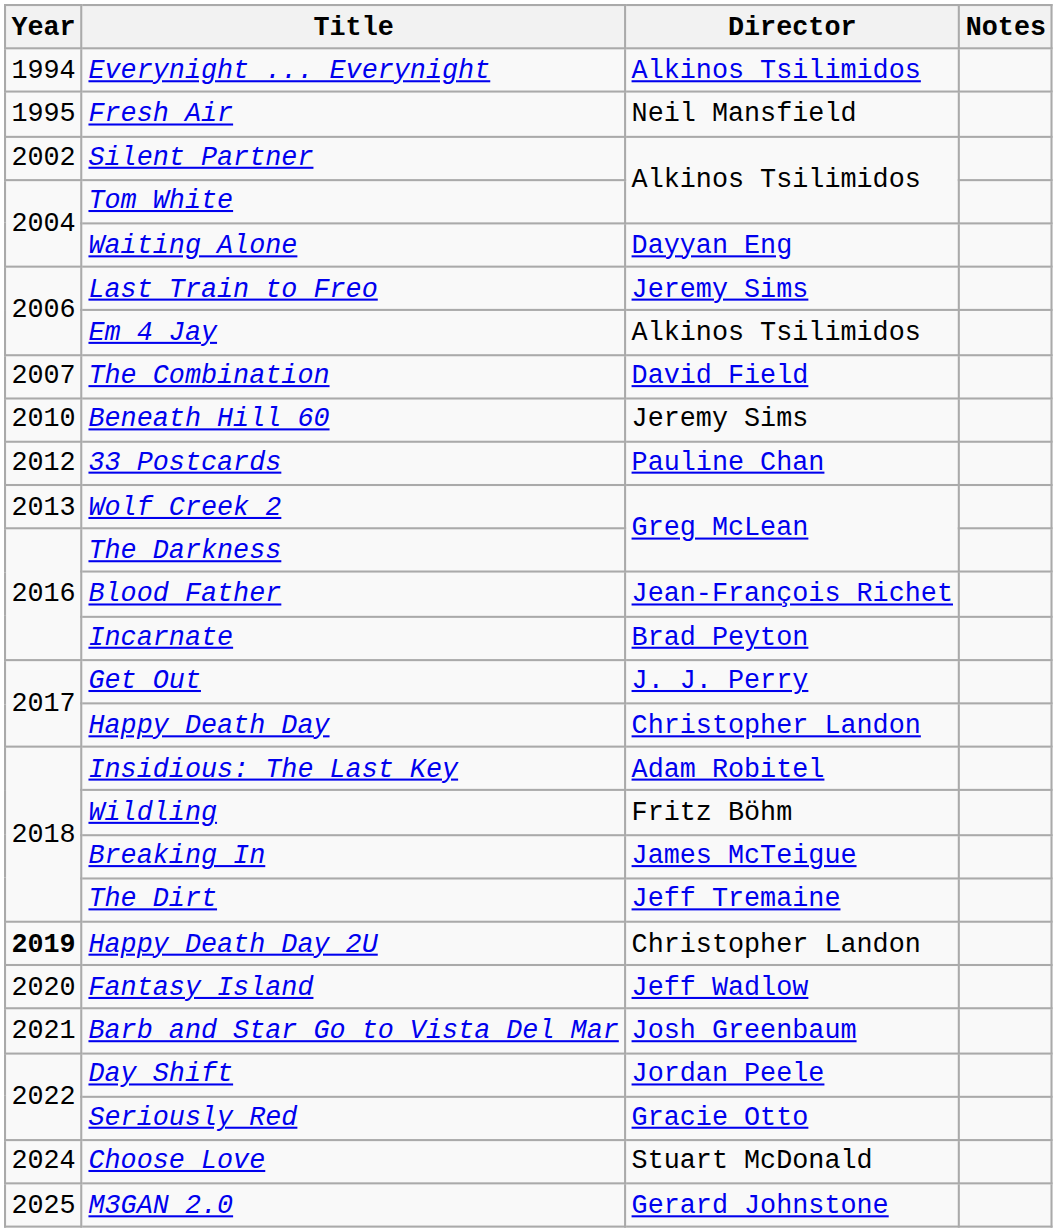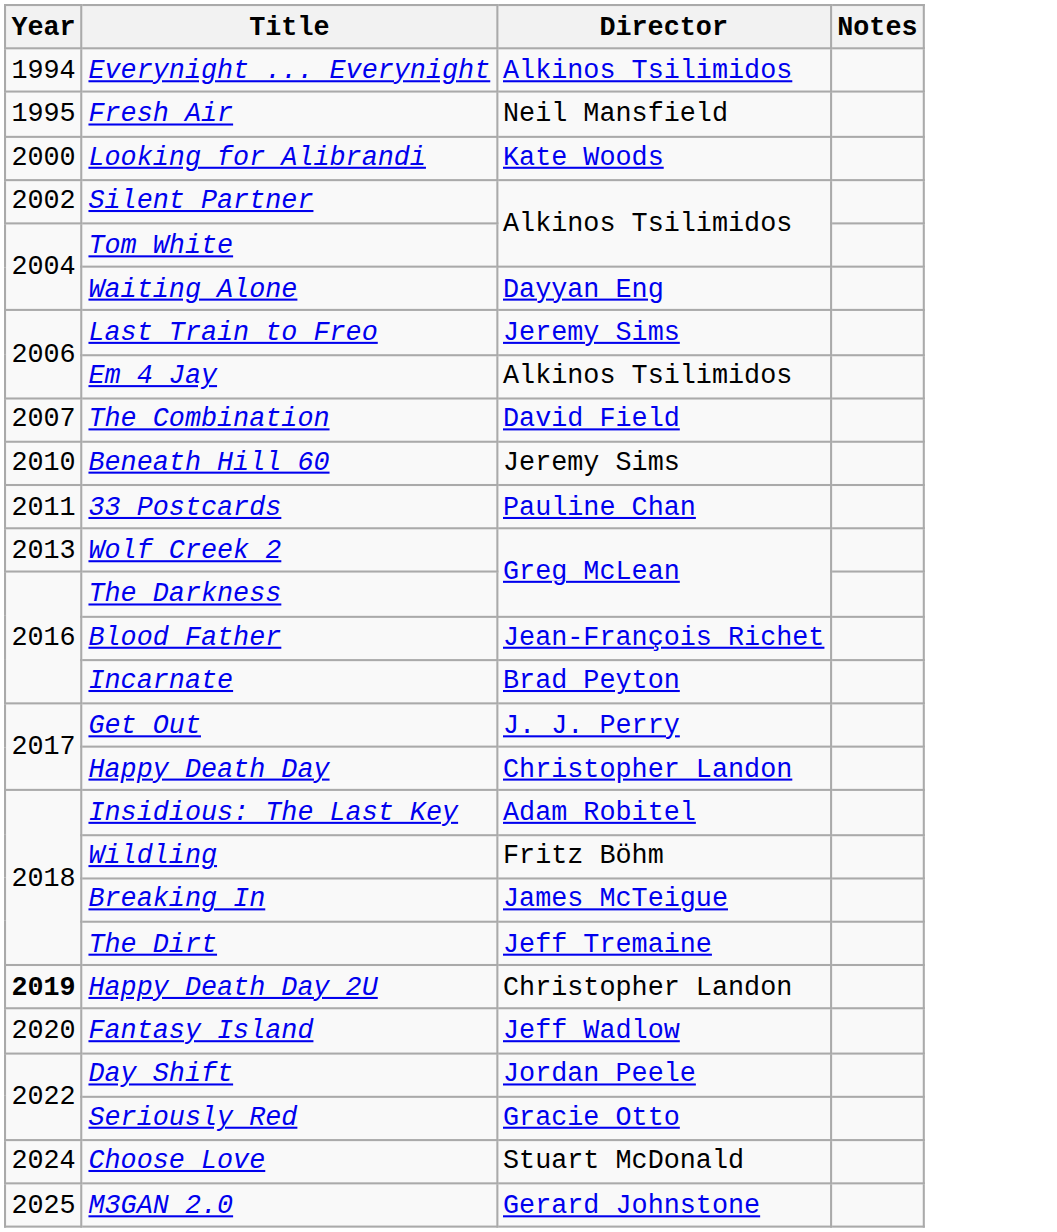 <table class="wikitable">
 <tr>
 <th>Year</th>
 <th>Title</th>
 <th>Director</th>
 <th>Notes</th>
 </tr>
 <tr>
 <td>1994</td>
 <td><em><a href='#'>Everynight ... Everynight</a></em></td>
 <td><a href='#'>Alkinos Tsilimidos</a></td>
 <td></td>
 </tr>
 <tr>
 <td>1995</td>
 <td><em><a href='#'>Fresh Air</a></em></td>
 <td>Neil Mansfield</td>
+<td></td>
+</tr>
+<tr>
+<td>2000</td>
+<td><em><a href='#'>Looking for Alibrandi</a></em></td>
+<td><a href='#'>Kate Woods</a></td>
 <td></td>
 </tr>
 <tr>
 <td>2002</td>
 <td><em><a href='#'>Silent Partner</a></em></td>
 <td rowspan=2>Alkinos Tsilimidos</td>
 <td></td>
 </tr>
 <tr>
 <td rowspan=2>2004</td>
 <td><em><a href='#'>Tom White</a></em></td>
 <td></td>
 </tr>
 <tr>
 <td><em><a href='#'>Waiting Alone</a></em></td>
 <td><a href='#'>Dayyan Eng</a></td>
 <td></td>
 </tr>
 <tr>
 <td rowspan=2>2006</td>
 <td><em><a href='#'>Last Train to Freo</a></em></td>
 <td><a href='#'>Jeremy Sims</a></td>
 <td></td>
 </tr>
 <tr>
 <td><em><a href='#'>Em 4 Jay</a></em></td>
 <td>Alkinos Tsilimidos</td>
 <td></td>
 </tr>
 <tr>
 <td>2007</td>
 <td><em><a href='#'>The Combination</a></em></td>
 <td><a href='#'>David Field</a></td>
 <td></td>
 </tr>
 <tr>
 <td>2010</td>
 <td><em><a href='#'>Beneath Hill 60</a></em></td>
 <td>Jeremy Sims</td>
 <td></td>
 </tr>
 <tr>
-<td>2012</td>
+<td>2011</td>
 <td><em><a href='#'>33 Postcards</a></em></td>
 <td><a href='#'>Pauline Chan</a></td>
 <td></td>
 </tr>
 <tr>
 <td>2013</td>
 <td><em><a href='#'>Wolf Creek 2</a></em></td>
 <td rowspan=2><a href='#'>Greg McLean</a></td>
 <td></td>
 </tr>
 <tr>
 <td rowspan=3>2016</td>
 <td><em><a href='#'>The Darkness</a></em></td>
 <td></td>
 </tr>
 <tr>
 <td><em><a href='#'>Blood Father</a></em></td>
 <td><a href='#'>Jean-François Richet</a></td>
 <td></td>
 </tr>
 <tr>
 <td><em><a href='#'>Incarnate</a></em></td>
 <td><a href='#'>Brad Peyton</a></td>
 <td></td>
 </tr>
 <tr>
 <td rowspan=2>2017</td>
 <td><em><a href='#'>Get Out</a></em></td>
 <td><a href='#'>J. J. Perry</a></td>
 <td></td>
 </tr>
 <tr>
 <td><em><a href='#'>Happy Death Day</a></em></td>
 <td><a href='#'>Christopher Landon</a></td>
 <td></td>
 </tr>
 <tr>
 <td rowspan=4>2018</td>
 <td><em><a href='#'>Insidious: The Last Key</a></em></td>
 <td><a href='#'>Adam Robitel</a></td>
 <td></td>
 </tr>
 <tr>
 <td><em><a href='#'>Wildling</a></em></td>
 <td>Fritz Böhm</td>
 <td></td>
 </tr>
 <tr>
 <td><em><a href='#'>Breaking In</a></em></td>
 <td><a href='#'>James McTeigue</a></td>
 <td></td>
 </tr>
 <tr>
 <td><em><a href='#'>The Dirt</a></em></td>
 <td><a href='#'>Jeff Tremaine</a></td>
 <td></td>
 </tr>
 <tr>
 <td><strong>2019</strong></td>
 <td><em><a href='#'>Happy Death Day 2U</a></em></td>
 <td>Christopher Landon</td>
 <td></td>
 </tr>
 <tr>
 <td>2020</td>
 <td><em><a href='#'>Fantasy Island</a></em></td>
 <td><a href='#'>Jeff Wadlow</a></td>
 <td></td>
 </tr>
 <tr>
-<td>2021</td>
-<td><em><a href='#'>Barb and Star Go to Vista Del Mar</a></em></td>
-<td><a href='#'>Josh Greenbaum</a></td>
-<td></td>
-</tr>
-<tr>
 <td rowspan=2>2022</td>
 <td><em><a href='#'>Day Shift</a></em></td>
 <td><a href='#'>Jordan Peele</a></td>
 <td></td>
 </tr>
 <tr>
 <td><em><a href='#'>Seriously Red</a></em></td>
 <td><a href='#'>Gracie Otto</a></td>
 <td></td>
 </tr>
 <tr>
 <td>2024</td>
 <td><em><a href='#'>Choose Love</a></em></td>
 <td>Stuart McDonald</td>
 <td></td>
 </tr>
 <tr>
 <td>2025</td>
 <td><em><a href='#'>M3GAN 2.0</a></em></td>
 <td><a href='#'>Gerard Johnstone</a></td>
 <td></td>
 </tr>
 </table>
